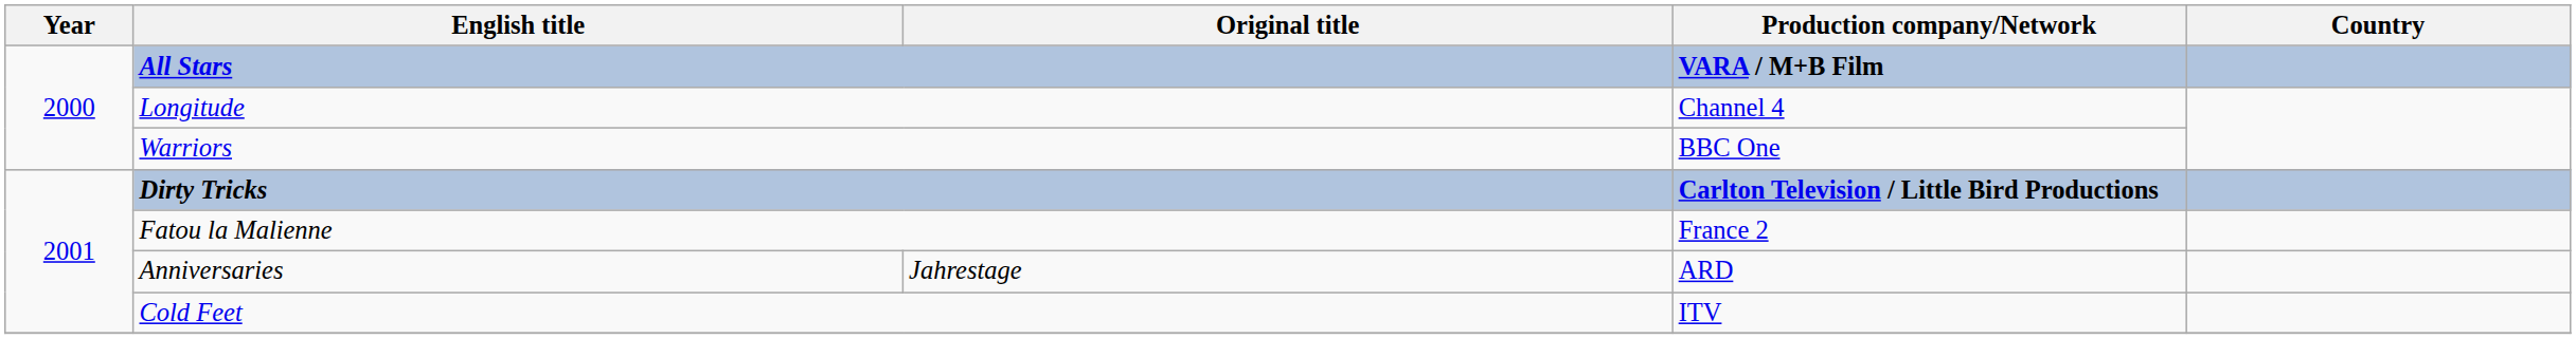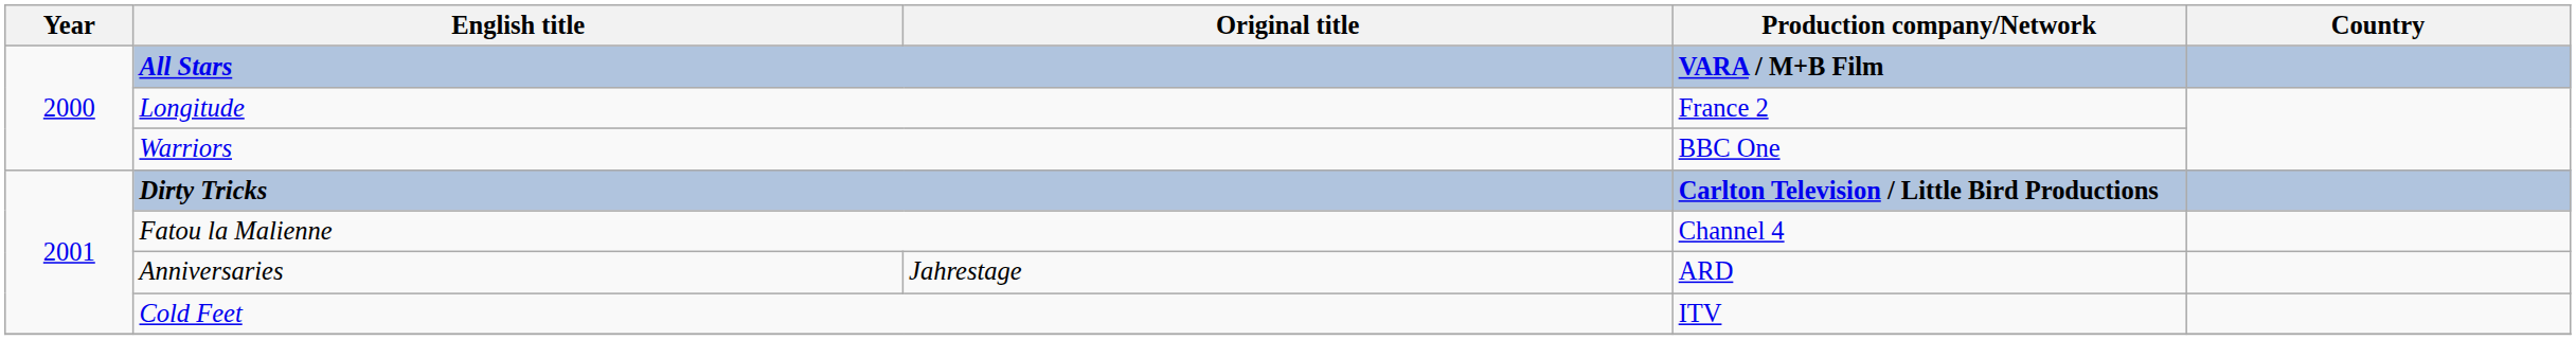 <table class="wikitable" width="100%" border="1" cellpadding="5" cellspacing="0">
 <tr>
 <th width=5%>Year</th>
 <th width=30%>English title</th>
 <th width=30%>Original title</th>
 <th width=20%><strong>Production company/Network</strong></th>
 <th width=15%><strong>Country</strong></th>
 </tr>
 <tr>
 <td rowspan="3" style="text-align:center;"><a href='#'>2000</a><br></td>
 <td colspan="2" style="background:#B0C4DE;"><strong><em><a href='#'>All Stars</a></em></strong></td>
 <td style="background:#B0C4DE;"><strong><a href='#'>VARA</a> / M+B Film</strong></td>
 <td style="background:#B0C4DE;"><strong></strong></td>
 </tr>
 <tr>
 <td colspan="2"><em><a href='#'>Longitude</a></em></td>
-<td><a href='#'>Channel 4</a></td>
+<td><a href='#'>France 2</a></td>
 <td rowspan="2"></td>
 </tr>
 <tr>
 <td colspan="2"><em><a href='#'>Warriors</a></em></td>
 <td><a href='#'>BBC One</a></td>
 </tr>
 <tr>
 <td rowspan="4" style="text-align:center;"><a href='#'>2001</a><br></td>
 <td colspan="2" style="background:#B0C4DE;"><strong><em>Dirty Tricks</em></strong></td>
 <td style="background:#B0C4DE;"><strong><a href='#'>Carlton Television</a> / Little Bird Productions</strong></td>
 <td style="background:#B0C4DE;"><strong></strong></td>
 </tr>
 <tr>
 <td colspan="2"><em>Fatou la Malienne</em></td>
-<td><a href='#'>France 2</a></td>
+<td><a href='#'>Channel 4</a></td>
 <td></td>
 </tr>
 <tr>
 <td><em>Anniversaries</em></td>
 <td><em>Jahrestage</em></td>
 <td><a href='#'>ARD</a></td>
 <td></td>
 </tr>
 <tr>
 <td colspan="2"><em><a href='#'>Cold Feet</a></em></td>
 <td><a href='#'>ITV</a></td>
 <td></td>
 </tr>
 <tr>
 </tr>
 </table>
